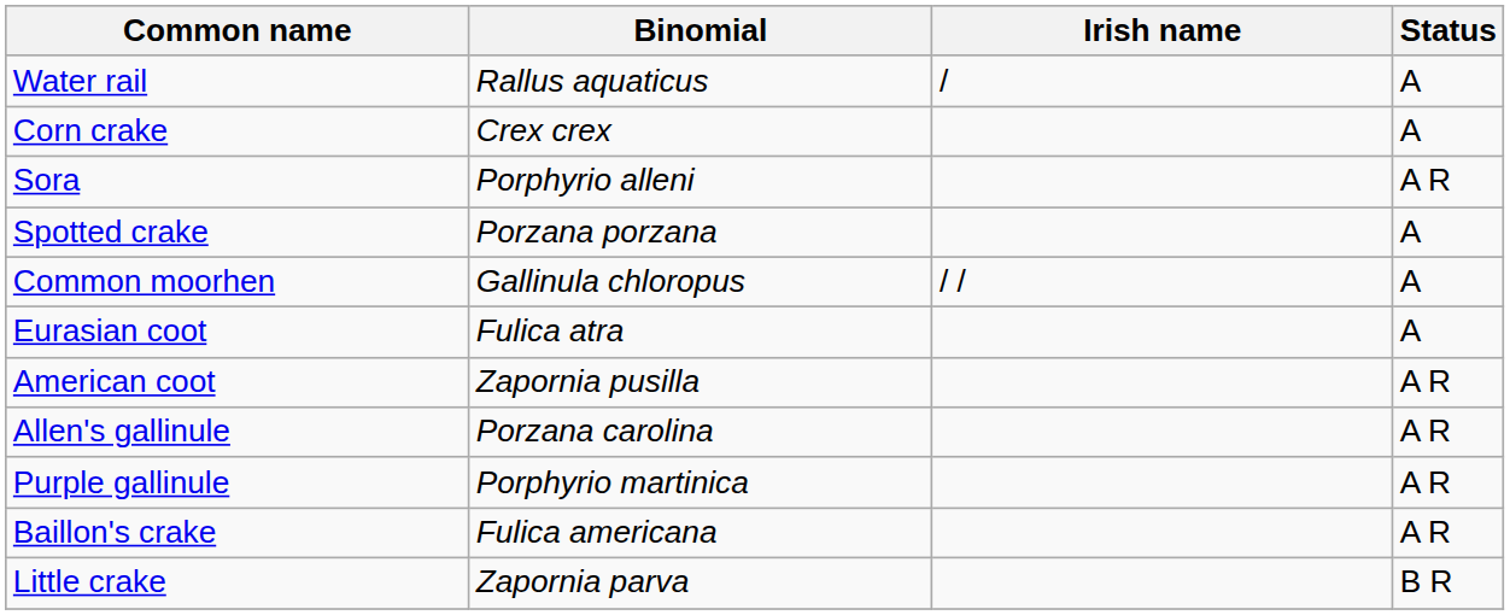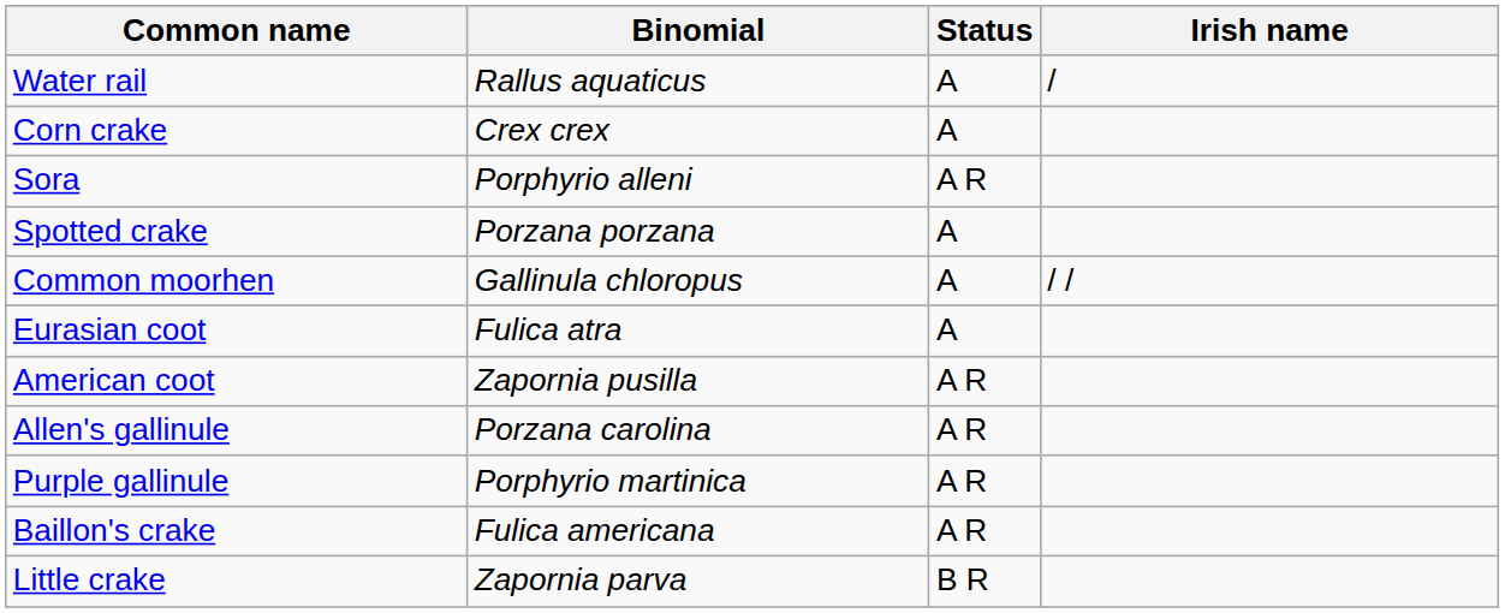 <table width=60% class="wikitable">
 <tr>
 <th width=32%>Common name</th>
 <th width=32%>Binomial</th>
+<th width=4%>Status</th>
 <th width=32%>Irish name</th>
-<th width=4%>Status</th>
 </tr>
 <tr>
 <td><a href='#'>Water rail</a></td>
 <td><em>Rallus aquaticus</em></td>
+<td>A</td>
 <td> / </td>
-<td>A</td>
 </tr>
 <tr>
 <td><a href='#'>Corn crake</a></td>
 <td><em>Crex crex</em></td>
+<td>A</td>
 <td></td>
-<td>A</td>
 </tr>
 <tr>
 <td><a href='#'>Sora</a></td>
 <td><em>Porphyrio alleni</em></td>
+<td>A R</td>
 <td></td>
-<td>A R</td>
 </tr>
 <tr>
 <td><a href='#'>Spotted crake</a></td>
 <td><em>Porzana porzana</em></td>
+<td>A</td>
 <td></td>
-<td>A</td>
 </tr>
 <tr>
 <td><a href='#'>Common moorhen</a></td>
 <td><em>Gallinula chloropus</em></td>
+<td>A</td>
 <td> /  / </td>
-<td>A</td>
 </tr>
 <tr>
 <td><a href='#'>Eurasian coot</a></td>
 <td><em>Fulica atra</em></td>
+<td>A</td>
 <td></td>
-<td>A</td>
 </tr>
 <tr>
 <td><a href='#'>American coot</a></td>
 <td><em>Zapornia pusilla</em></td>
+<td>A R</td>
 <td></td>
-<td>A R</td>
 </tr>
 <tr>
 <td><a href='#'>Allen's gallinule</a></td>
 <td><em>Porzana carolina</em></td>
+<td>A R</td>
 <td></td>
-<td>A R</td>
 </tr>
 <tr>
 <td><a href='#'>Purple gallinule</a></td>
 <td><em>Porphyrio martinica</em></td>
+<td>A R</td>
 <td></td>
-<td>A R</td>
 </tr>
 <tr>
 <td><a href='#'>Baillon's crake</a></td>
 <td><em>Fulica americana</em></td>
+<td>A R</td>
 <td></td>
-<td>A R</td>
 </tr>
 <tr>
 <td><a href='#'>Little crake</a></td>
 <td><em>Zapornia parva</em></td>
+<td>B R</td>
 <td></td>
-<td>B R</td>
 </tr>
 </table>
